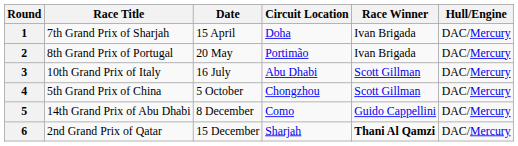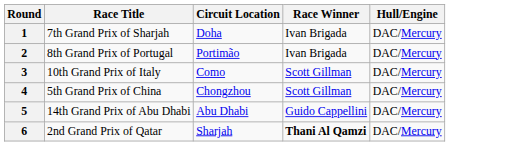 <table class="wikitable" border="1" style="font-size: 85%">
 <tr>
 <th>Round</th>
 <th>Race Title</th>
-<th>Date</th>
 <th>Circuit Location</th>
 <th>Race Winner</th>
 <th>Hull/Engine</th>
 </tr>
 <tr>
 <th>1</th>
 <td> 7th Grand Prix of Sharjah</td>
-<td>15 April</td>
 <td><a href='#'>Doha</a></td>
 <td> Ivan Brigada</td>
 <td>DAC/<a href='#'>Mercury</a></td>
 </tr>
 <tr>
 <th>2</th>
 <td> 8th Grand Prix of Portugal</td>
-<td>20 May</td>
 <td><a href='#'>Portimão</a></td>
 <td> Ivan Brigada</td>
 <td>DAC/<a href='#'>Mercury</a></td>
 </tr>
 <tr>
 <th>3</th>
 <td> 10th Grand Prix of Italy</td>
-<td>16 July</td>
-<td><a href='#'>Abu Dhabi</a></td>
+<td><a href='#'>Como</a></td>
 <td> <a href='#'>Scott Gillman</a></td>
 <td>DAC/<a href='#'>Mercury</a></td>
 </tr>
 <tr>
 <th>4</th>
 <td> 5th Grand Prix of China</td>
-<td>5 October</td>
 <td><a href='#'>Chongzhou</a></td>
 <td> <a href='#'>Scott Gillman</a></td>
 <td>DAC/<a href='#'>Mercury</a></td>
 </tr>
 <tr>
 <th>5</th>
 <td> 14th Grand Prix of Abu Dhabi</td>
-<td>8 December</td>
-<td><a href='#'>Como</a></td>
+<td><a href='#'>Abu Dhabi</a></td>
 <td> <a href='#'>Guido Cappellini</a></td>
 <td>DAC/<a href='#'>Mercury</a></td>
 </tr>
 <tr>
 <th>6</th>
 <td> 2nd Grand Prix of Qatar</td>
-<td>15 December</td>
 <td><a href='#'>Sharjah</a></td>
 <td><strong> Thani Al Qamzi</strong></td>
 <td>DAC/<a href='#'>Mercury</a></td>
 </tr>
 </table>
